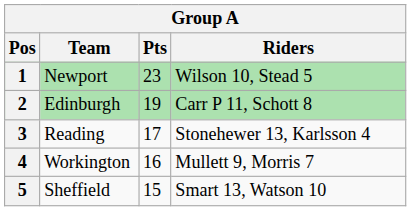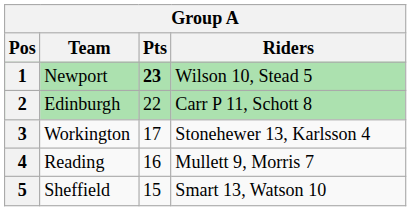 <table class="wikitable">
 <tr>
 <th colspan="4">Group A</th>
 </tr>
 <tr>
 <th width=20>Pos</th>
 <th width=80>Team</th>
 <th width=20>Pts</th>
 <th width=200>Riders</th>
 </tr>
 <tr style="background:#ACE1AF;">
 <th>1</th>
 <td>Newport</td>
-<td>23</td>
+<td><strong>23</strong></td>
 <td>Wilson 10, Stead 5</td>
 </tr>
 <tr style="background:#ACE1AF;">
 <th>2</th>
 <td>Edinburgh</td>
-<td>19</td>
+<td>22</td>
 <td>Carr P 11, Schott 8</td>
 </tr>
 <tr>
 <th>3</th>
-<td>Reading</td>
+<td>Workington</td>
 <td>17</td>
 <td>Stonehewer 13, Karlsson 4</td>
 </tr>
 <tr>
 <th>4</th>
-<td>Workington</td>
+<td>Reading</td>
 <td>16</td>
 <td>Mullett 9, Morris 7</td>
 </tr>
 <tr>
 <th>5</th>
 <td>Sheffield</td>
 <td>15</td>
 <td>Smart 13, Watson 10</td>
 </tr>
 </table>
